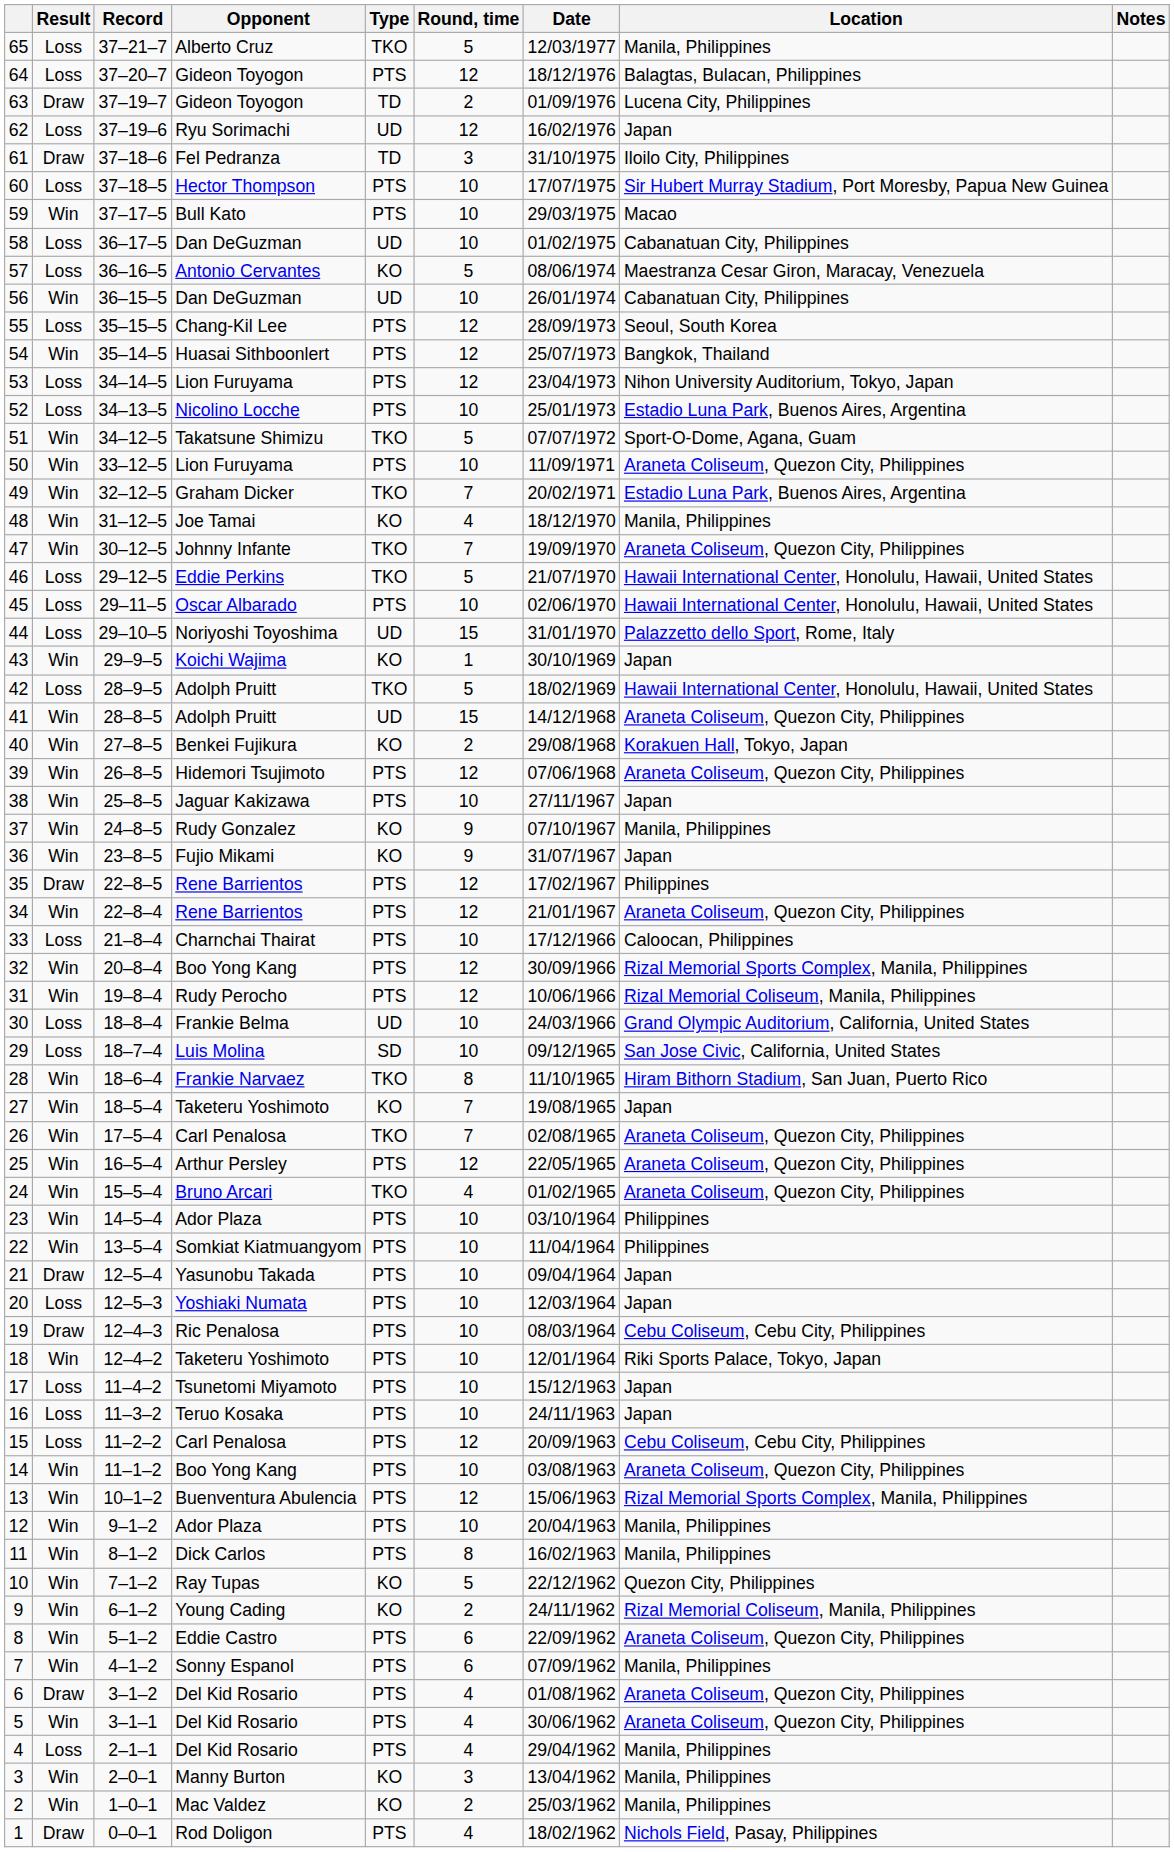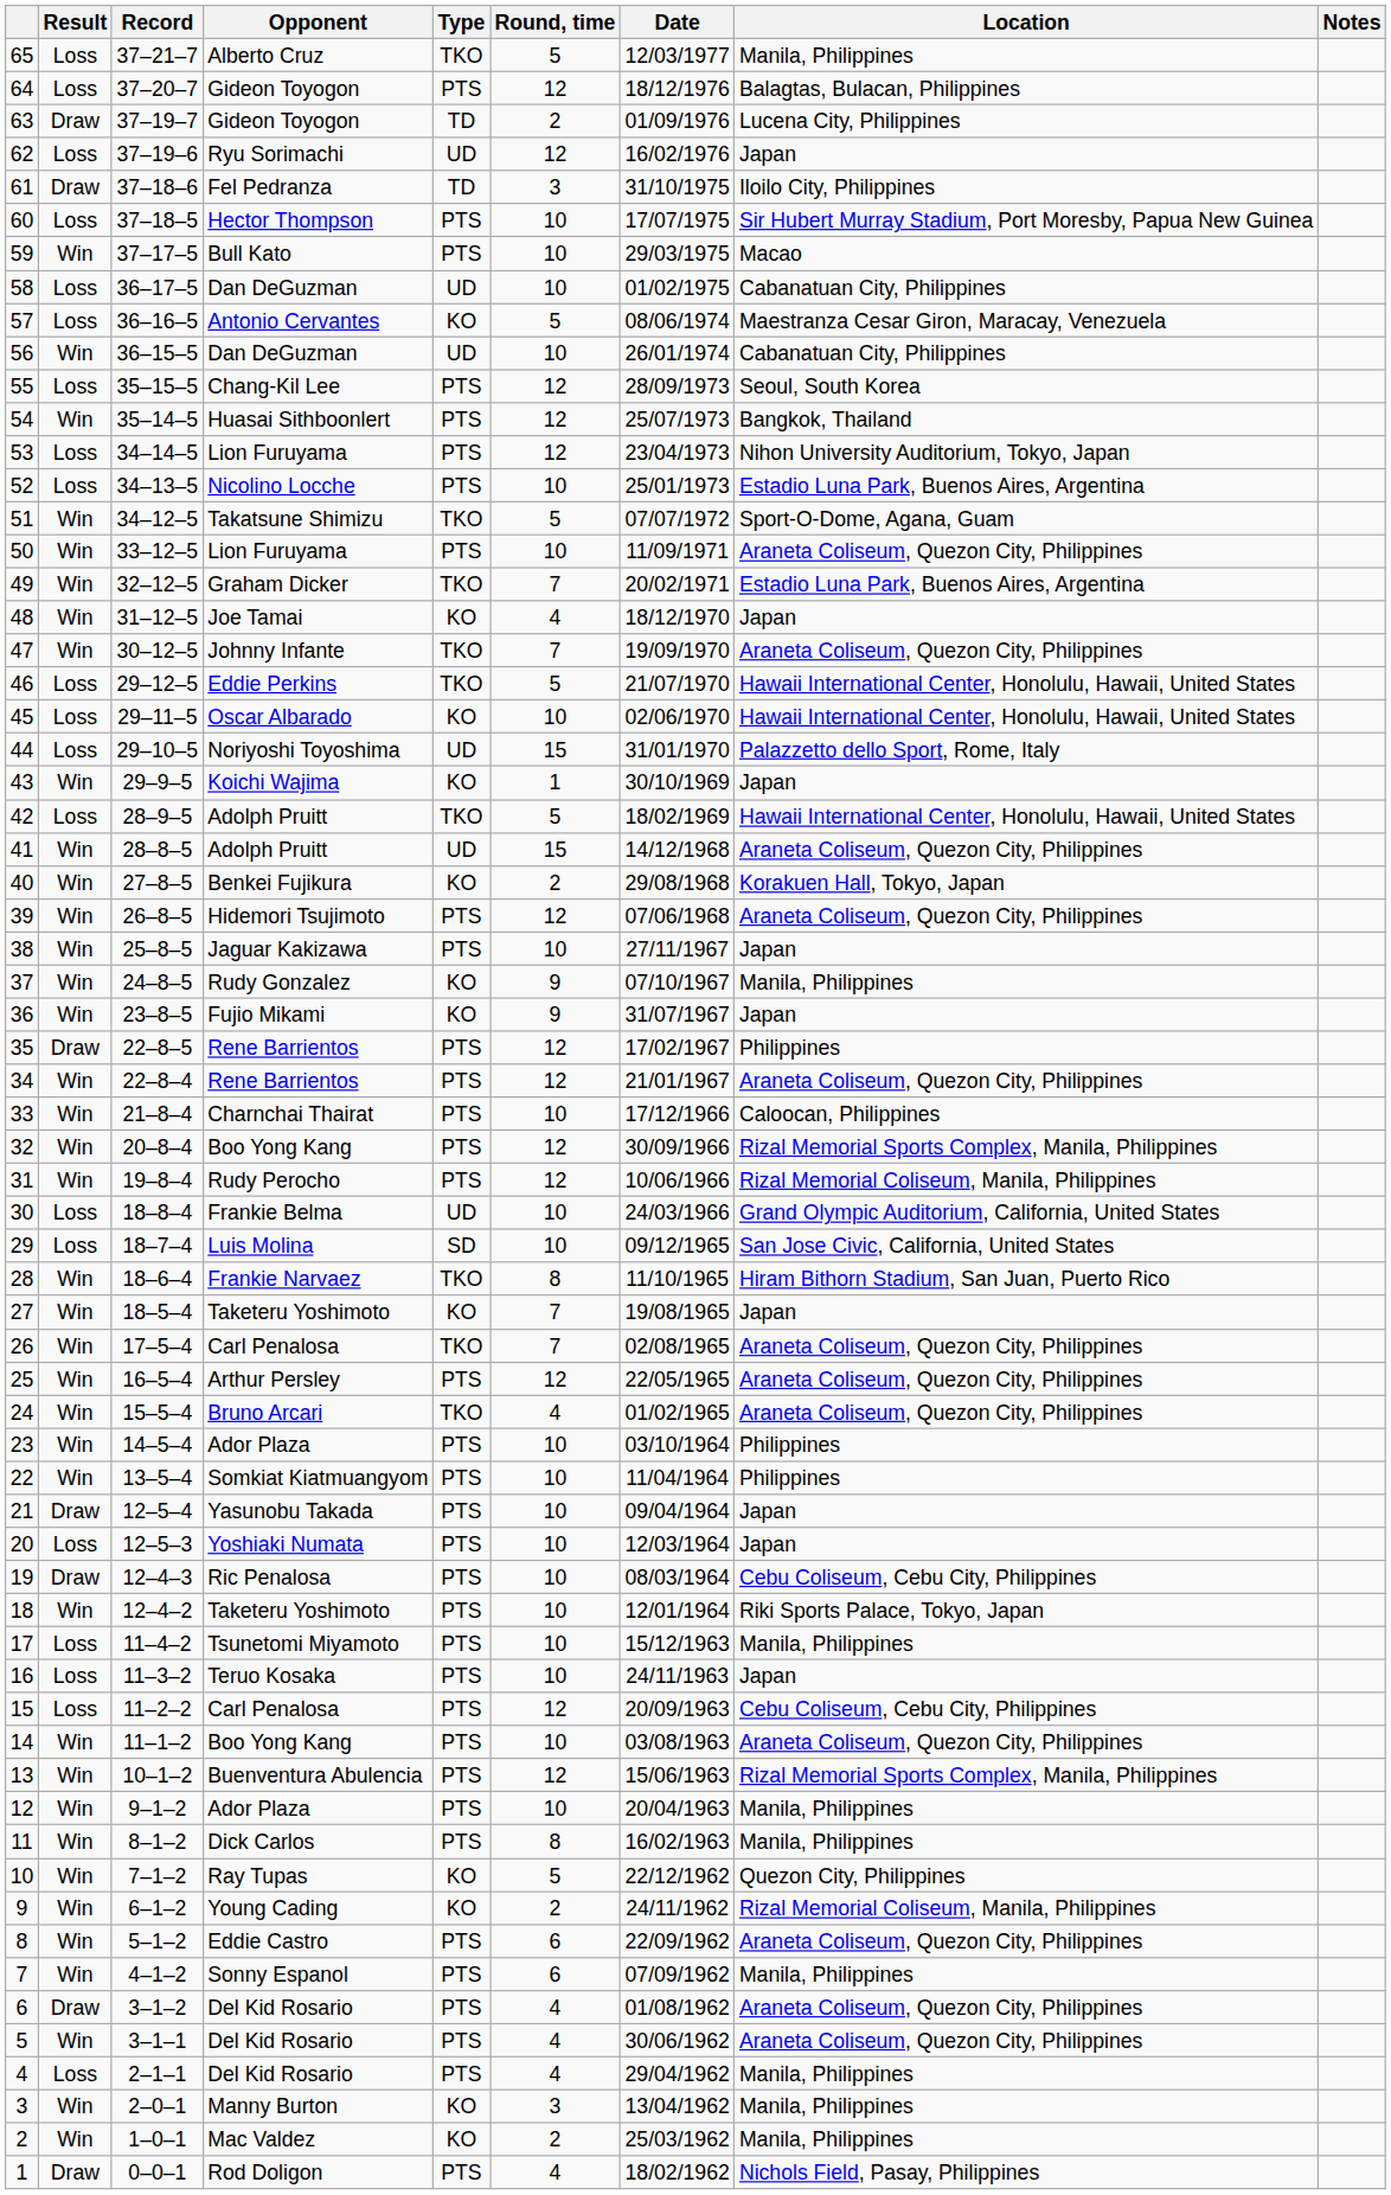 <table class="wikitable" style="text-align:center; font-size:95%">
 <tr>
 <th></th>
 <th>Result</th>
 <th>Record</th>
 <th>Opponent</th>
 <th>Type</th>
 <th>Round, time</th>
 <th>Date</th>
 <th>Location</th>
 <th>Notes</th>
 </tr>
 <tr>
 <td>65</td>
 <td>Loss</td>
 <td>37–21–7</td>
 <td align=left> Alberto Cruz</td>
 <td>TKO</td>
 <td>5</td>
 <td>12/03/1977</td>
 <td align=left> Manila, Philippines</td>
 <td align=left></td>
 </tr>
 <tr>
 <td>64</td>
 <td>Loss</td>
 <td>37–20–7</td>
 <td align=left> Gideon Toyogon</td>
 <td>PTS</td>
 <td>12</td>
 <td>18/12/1976</td>
 <td align=left> Balagtas, Bulacan, Philippines</td>
 <td align=left></td>
 </tr>
 <tr>
 <td>63</td>
 <td>Draw</td>
 <td>37–19–7</td>
 <td align=left> Gideon Toyogon</td>
 <td>TD</td>
 <td>2</td>
 <td>01/09/1976</td>
 <td align=left> Lucena City, Philippines</td>
 <td align=left></td>
 </tr>
 <tr>
 <td>62</td>
 <td>Loss</td>
 <td>37–19–6</td>
 <td align=left> Ryu Sorimachi</td>
 <td>UD</td>
 <td>12</td>
 <td>16/02/1976</td>
 <td align=left> Japan</td>
 <td align=left></td>
 </tr>
 <tr>
 <td>61</td>
 <td>Draw</td>
 <td>37–18–6</td>
 <td align=left> Fel Pedranza</td>
 <td>TD</td>
 <td>3</td>
 <td>31/10/1975</td>
 <td align=left> Iloilo City, Philippines</td>
 <td align=left></td>
 </tr>
 <tr>
 <td>60</td>
 <td>Loss</td>
 <td>37–18–5</td>
 <td align=left> <a href='#'>Hector Thompson</a></td>
 <td>PTS</td>
 <td>10</td>
 <td>17/07/1975</td>
 <td align=left> <a href='#'>Sir Hubert Murray Stadium</a>, Port Moresby, Papua New Guinea</td>
 <td align=left></td>
 </tr>
 <tr>
 <td>59</td>
 <td>Win</td>
 <td>37–17–5</td>
 <td align=left> Bull Kato</td>
 <td>PTS</td>
 <td>10</td>
 <td>29/03/1975</td>
 <td align=left> Macao</td>
 <td align=left></td>
 </tr>
 <tr>
 <td>58</td>
 <td>Loss</td>
 <td>36–17–5</td>
 <td align=left> Dan DeGuzman</td>
 <td>UD</td>
 <td>10</td>
 <td>01/02/1975</td>
 <td align=left> Cabanatuan City, Philippines</td>
 <td align=left></td>
 </tr>
 <tr>
 <td>57</td>
 <td>Loss</td>
 <td>36–16–5</td>
 <td align=left> <a href='#'>Antonio Cervantes</a></td>
 <td>KO</td>
 <td>5</td>
 <td>08/06/1974</td>
 <td align=left> Maestranza Cesar Giron, Maracay, Venezuela</td>
 <td align=left></td>
 </tr>
 <tr>
 <td>56</td>
 <td>Win</td>
 <td>36–15–5</td>
 <td align=left> Dan DeGuzman</td>
 <td>UD</td>
 <td>10</td>
 <td>26/01/1974</td>
 <td align=left> Cabanatuan City, Philippines</td>
 <td align=left></td>
 </tr>
 <tr>
 <td>55</td>
 <td>Loss</td>
 <td>35–15–5</td>
 <td align=left> Chang-Kil Lee</td>
 <td>PTS</td>
 <td>12</td>
 <td>28/09/1973</td>
 <td align=left> Seoul, South Korea</td>
 <td align=left></td>
 </tr>
 <tr>
 <td>54</td>
 <td>Win</td>
 <td>35–14–5</td>
 <td align=left> Huasai Sithboonlert</td>
 <td>PTS</td>
 <td>12</td>
 <td>25/07/1973</td>
 <td align=left> Bangkok, Thailand</td>
 <td align=left></td>
 </tr>
 <tr>
 <td>53</td>
 <td>Loss</td>
 <td>34–14–5</td>
 <td align=left> Lion Furuyama</td>
 <td>PTS</td>
 <td>12</td>
 <td>23/04/1973</td>
 <td align=left> Nihon University Auditorium, Tokyo, Japan</td>
 <td align=left></td>
 </tr>
 <tr>
 <td>52</td>
 <td>Loss</td>
 <td>34–13–5</td>
 <td align=left> <a href='#'>Nicolino Locche</a></td>
 <td>PTS</td>
 <td>10</td>
 <td>25/01/1973</td>
 <td align=left> <a href='#'>Estadio Luna Park</a>, Buenos Aires, Argentina</td>
 <td align=left></td>
 </tr>
 <tr>
 <td>51</td>
 <td>Win</td>
 <td>34–12–5</td>
 <td align=left> Takatsune Shimizu</td>
 <td>TKO</td>
 <td>5</td>
 <td>07/07/1972</td>
 <td align=left> Sport-O-Dome, Agana, Guam</td>
 <td align=left></td>
 </tr>
 <tr>
 <td>50</td>
 <td>Win</td>
 <td>33–12–5</td>
 <td align=left> Lion Furuyama</td>
 <td>PTS</td>
 <td>10</td>
 <td>11/09/1971</td>
 <td align=left> <a href='#'>Araneta Coliseum</a>, Quezon City, Philippines</td>
 <td align=left></td>
 </tr>
 <tr>
 <td>49</td>
 <td>Win</td>
 <td>32–12–5</td>
 <td align=left> Graham Dicker</td>
 <td>TKO</td>
 <td>7</td>
 <td>20/02/1971</td>
 <td align=left> <a href='#'>Estadio Luna Park</a>, Buenos Aires, Argentina</td>
 <td align=left></td>
 </tr>
 <tr>
 <td>48</td>
 <td>Win</td>
 <td>31–12–5</td>
 <td align=left> Joe Tamai</td>
 <td>KO</td>
 <td>4</td>
 <td>18/12/1970</td>
-<td align=left> Manila, Philippines</td>
+<td align=left> Japan</td>
 <td align=left></td>
 </tr>
 <tr>
 <td>47</td>
 <td>Win</td>
 <td>30–12–5</td>
 <td align=left> Johnny Infante</td>
 <td>TKO</td>
 <td>7</td>
 <td>19/09/1970</td>
 <td align=left> <a href='#'>Araneta Coliseum</a>, Quezon City, Philippines</td>
 <td align=left></td>
 </tr>
 <tr>
 <td>46</td>
 <td>Loss</td>
 <td>29–12–5</td>
 <td align=left> <a href='#'>Eddie Perkins</a></td>
 <td>TKO</td>
 <td>5</td>
 <td>21/07/1970</td>
 <td align=left> <a href='#'>Hawaii International Center</a>, Honolulu, Hawaii, United States</td>
 <td align=left></td>
 </tr>
 <tr>
 <td>45</td>
 <td>Loss</td>
 <td>29–11–5</td>
 <td align=left> <a href='#'>Oscar Albarado</a></td>
-<td>PTS</td>
+<td>KO</td>
 <td>10</td>
 <td>02/06/1970</td>
 <td align=left> <a href='#'>Hawaii International Center</a>, Honolulu, Hawaii, United States</td>
 <td align=left></td>
 </tr>
 <tr>
 <td>44</td>
 <td>Loss</td>
 <td>29–10–5</td>
 <td align=left> Noriyoshi Toyoshima</td>
 <td>UD</td>
 <td>15</td>
 <td>31/01/1970</td>
 <td align=left> <a href='#'>Palazzetto dello Sport</a>, Rome, Italy</td>
 <td align=left></td>
 </tr>
 <tr>
 <td>43</td>
 <td>Win</td>
 <td>29–9–5</td>
 <td align=left> <a href='#'>Koichi Wajima</a></td>
 <td>KO</td>
 <td>1</td>
 <td>30/10/1969</td>
 <td align=left> Japan</td>
 <td align=left></td>
 </tr>
 <tr>
 <td>42</td>
 <td>Loss</td>
 <td>28–9–5</td>
 <td align=left> Adolph Pruitt</td>
 <td>TKO</td>
 <td>5</td>
 <td>18/02/1969</td>
 <td align=left> <a href='#'>Hawaii International Center</a>, Honolulu, Hawaii, United States</td>
 <td align=left></td>
 </tr>
 <tr>
 <td>41</td>
 <td>Win</td>
 <td>28–8–5</td>
 <td align=left> Adolph Pruitt</td>
 <td>UD</td>
 <td>15</td>
 <td>14/12/1968</td>
 <td align=left> <a href='#'>Araneta Coliseum</a>, Quezon City, Philippines</td>
 <td align=left></td>
 </tr>
 <tr>
 <td>40</td>
 <td>Win</td>
 <td>27–8–5</td>
 <td align=left> Benkei Fujikura</td>
 <td>KO</td>
 <td>2</td>
 <td>29/08/1968</td>
 <td align=left> <a href='#'>Korakuen Hall</a>, Tokyo, Japan</td>
 <td align=left></td>
 </tr>
 <tr>
 <td>39</td>
 <td>Win</td>
 <td>26–8–5</td>
 <td align=left> Hidemori Tsujimoto</td>
 <td>PTS</td>
 <td>12</td>
 <td>07/06/1968</td>
 <td align=left> <a href='#'>Araneta Coliseum</a>, Quezon City, Philippines</td>
 <td align=left></td>
 </tr>
 <tr>
 <td>38</td>
 <td>Win</td>
 <td>25–8–5</td>
 <td align=left> Jaguar Kakizawa</td>
 <td>PTS</td>
 <td>10</td>
 <td>27/11/1967</td>
 <td align=left> Japan</td>
 <td align=left></td>
 </tr>
 <tr>
 <td>37</td>
 <td>Win</td>
 <td>24–8–5</td>
 <td align=left> Rudy Gonzalez</td>
 <td>KO</td>
 <td>9</td>
 <td>07/10/1967</td>
 <td align=left> Manila, Philippines</td>
 <td align=left></td>
 </tr>
 <tr>
 <td>36</td>
 <td>Win</td>
 <td>23–8–5</td>
 <td align=left> Fujio Mikami</td>
 <td>KO</td>
 <td>9</td>
 <td>31/07/1967</td>
 <td align=left> Japan</td>
 <td align=left></td>
 </tr>
 <tr>
 <td>35</td>
 <td>Draw</td>
 <td>22–8–5</td>
 <td align=left> <a href='#'>Rene Barrientos</a></td>
 <td>PTS</td>
 <td>12</td>
 <td>17/02/1967</td>
 <td align=left> Philippines</td>
 <td align=left></td>
 </tr>
 <tr>
 <td>34</td>
 <td>Win</td>
 <td>22–8–4</td>
 <td align=left> <a href='#'>Rene Barrientos</a></td>
 <td>PTS</td>
 <td>12</td>
 <td>21/01/1967</td>
 <td align=left> <a href='#'>Araneta Coliseum</a>, Quezon City, Philippines</td>
 <td align=left></td>
 </tr>
 <tr>
 <td>33</td>
-<td>Loss</td>
+<td>Win</td>
 <td>21–8–4</td>
 <td align=left> Charnchai Thairat</td>
 <td>PTS</td>
 <td>10</td>
 <td>17/12/1966</td>
 <td align=left> Caloocan, Philippines</td>
 <td align=left></td>
 </tr>
 <tr>
 <td>32</td>
 <td>Win</td>
 <td>20–8–4</td>
 <td align=left> Boo Yong Kang</td>
 <td>PTS</td>
 <td>12</td>
 <td>30/09/1966</td>
 <td align=left> <a href='#'>Rizal Memorial Sports Complex</a>, Manila, Philippines</td>
 <td align=left></td>
 </tr>
 <tr>
 <td>31</td>
 <td>Win</td>
 <td>19–8–4</td>
 <td align=left> Rudy Perocho</td>
 <td>PTS</td>
 <td>12</td>
 <td>10/06/1966</td>
 <td align=left> <a href='#'>Rizal Memorial Coliseum</a>, Manila, Philippines</td>
 <td align=left></td>
 </tr>
 <tr>
 <td>30</td>
 <td>Loss</td>
 <td>18–8–4</td>
 <td align=left> Frankie Belma</td>
 <td>UD</td>
 <td>10</td>
 <td>24/03/1966</td>
 <td align=left> <a href='#'>Grand Olympic Auditorium</a>, California, United States</td>
 <td align=left></td>
 </tr>
 <tr>
 <td>29</td>
 <td>Loss</td>
 <td>18–7–4</td>
 <td align=left> <a href='#'>Luis Molina</a></td>
 <td>SD</td>
 <td>10</td>
 <td>09/12/1965</td>
 <td align=left> <a href='#'>San Jose Civic</a>, California, United States</td>
 <td align=left></td>
 </tr>
 <tr>
 <td>28</td>
 <td>Win</td>
 <td>18–6–4</td>
 <td align=left> <a href='#'>Frankie Narvaez</a></td>
 <td>TKO</td>
 <td>8</td>
 <td>11/10/1965</td>
 <td align=left> <a href='#'>Hiram Bithorn Stadium</a>, San Juan, Puerto Rico</td>
 <td align=left></td>
 </tr>
 <tr>
 <td>27</td>
 <td>Win</td>
 <td>18–5–4</td>
 <td align=left> Taketeru Yoshimoto</td>
 <td>KO</td>
 <td>7</td>
 <td>19/08/1965</td>
 <td align=left> Japan</td>
 <td align=left></td>
 </tr>
 <tr>
 <td>26</td>
 <td>Win</td>
 <td>17–5–4</td>
 <td align=left> Carl Penalosa</td>
 <td>TKO</td>
 <td>7</td>
 <td>02/08/1965</td>
 <td align=left> <a href='#'>Araneta Coliseum</a>, Quezon City, Philippines</td>
 <td align=left></td>
 </tr>
 <tr>
 <td>25</td>
 <td>Win</td>
 <td>16–5–4</td>
 <td align=left> Arthur Persley</td>
 <td>PTS</td>
 <td>12</td>
 <td>22/05/1965</td>
 <td align=left> <a href='#'>Araneta Coliseum</a>, Quezon City, Philippines</td>
 <td align=left></td>
 </tr>
 <tr>
 <td>24</td>
 <td>Win</td>
 <td>15–5–4</td>
 <td align=left> <a href='#'>Bruno Arcari</a></td>
 <td>TKO</td>
 <td>4</td>
 <td>01/02/1965</td>
 <td align=left> <a href='#'>Araneta Coliseum</a>, Quezon City, Philippines</td>
 <td align=left></td>
 </tr>
 <tr>
 <td>23</td>
 <td>Win</td>
 <td>14–5–4</td>
 <td align=left> Ador Plaza</td>
 <td>PTS</td>
 <td>10</td>
 <td>03/10/1964</td>
 <td align=left> Philippines</td>
 <td align=left></td>
 </tr>
 <tr>
 <td>22</td>
 <td>Win</td>
 <td>13–5–4</td>
 <td align=left> Somkiat Kiatmuangyom</td>
 <td>PTS</td>
 <td>10</td>
 <td>11/04/1964</td>
 <td align=left> Philippines</td>
 <td align=left></td>
 </tr>
 <tr>
 <td>21</td>
 <td>Draw</td>
 <td>12–5–4</td>
 <td align=left> Yasunobu Takada</td>
 <td>PTS</td>
 <td>10</td>
 <td>09/04/1964</td>
 <td align=left> Japan</td>
 <td align=left></td>
 </tr>
 <tr>
 <td>20</td>
 <td>Loss</td>
 <td>12–5–3</td>
 <td align=left> <a href='#'>Yoshiaki Numata</a></td>
 <td>PTS</td>
 <td>10</td>
 <td>12/03/1964</td>
 <td align=left> Japan</td>
 <td align=left></td>
 </tr>
 <tr>
 <td>19</td>
 <td>Draw</td>
 <td>12–4–3</td>
 <td align=left> Ric Penalosa</td>
 <td>PTS</td>
 <td>10</td>
 <td>08/03/1964</td>
 <td align=left> <a href='#'>Cebu Coliseum</a>, Cebu City, Philippines</td>
 <td align=left></td>
 </tr>
 <tr>
 <td>18</td>
 <td>Win</td>
 <td>12–4–2</td>
 <td align=left> Taketeru Yoshimoto</td>
 <td>PTS</td>
 <td>10</td>
 <td>12/01/1964</td>
 <td align=left> Riki Sports Palace, Tokyo, Japan</td>
 <td align=left></td>
 </tr>
 <tr>
 <td>17</td>
 <td>Loss</td>
 <td>11–4–2</td>
 <td align=left> Tsunetomi Miyamoto</td>
 <td>PTS</td>
 <td>10</td>
 <td>15/12/1963</td>
-<td align=left> Japan</td>
+<td align=left> Manila, Philippines</td>
 <td align=left></td>
 </tr>
 <tr>
 <td>16</td>
 <td>Loss</td>
 <td>11–3–2</td>
 <td align=left> Teruo Kosaka</td>
 <td>PTS</td>
 <td>10</td>
 <td>24/11/1963</td>
 <td align=left> Japan</td>
 <td align=left></td>
 </tr>
 <tr>
 <td>15</td>
 <td>Loss</td>
 <td>11–2–2</td>
 <td align=left> Carl Penalosa</td>
 <td>PTS</td>
 <td>12</td>
 <td>20/09/1963</td>
 <td align=left> <a href='#'>Cebu Coliseum</a>, Cebu City, Philippines</td>
 <td align=left></td>
 </tr>
 <tr>
 <td>14</td>
 <td>Win</td>
 <td>11–1–2</td>
 <td align=left> Boo Yong Kang</td>
 <td>PTS</td>
 <td>10</td>
 <td>03/08/1963</td>
 <td align=left> <a href='#'>Araneta Coliseum</a>, Quezon City, Philippines</td>
 <td align=left></td>
 </tr>
 <tr>
 <td>13</td>
 <td>Win</td>
 <td>10–1–2</td>
 <td align=left> Buenventura Abulencia</td>
 <td>PTS</td>
 <td>12</td>
 <td>15/06/1963</td>
 <td align=left> <a href='#'>Rizal Memorial Sports Complex</a>, Manila, Philippines</td>
 <td align=left></td>
 </tr>
 <tr>
 <td>12</td>
 <td>Win</td>
 <td>9–1–2</td>
 <td align=left> Ador Plaza</td>
 <td>PTS</td>
 <td>10</td>
 <td>20/04/1963</td>
 <td align=left> Manila, Philippines</td>
 <td align=left></td>
 </tr>
 <tr>
 <td>11</td>
 <td>Win</td>
 <td>8–1–2</td>
 <td align=left> Dick Carlos</td>
 <td>PTS</td>
 <td>8</td>
 <td>16/02/1963</td>
 <td align=left> Manila, Philippines</td>
 <td align=left></td>
 </tr>
 <tr>
 <td>10</td>
 <td>Win</td>
 <td>7–1–2</td>
 <td align=left> Ray Tupas</td>
 <td>KO</td>
 <td>5</td>
 <td>22/12/1962</td>
 <td align=left> Quezon City, Philippines</td>
 <td align=left></td>
 </tr>
 <tr>
 <td>9</td>
 <td>Win</td>
 <td>6–1–2</td>
 <td align=left> Young Cading</td>
 <td>KO</td>
 <td>2</td>
 <td>24/11/1962</td>
 <td align=left> <a href='#'>Rizal Memorial Coliseum</a>, Manila, Philippines</td>
 <td align=left></td>
 </tr>
 <tr>
 <td>8</td>
 <td>Win</td>
 <td>5–1–2</td>
 <td align=left> Eddie Castro</td>
 <td>PTS</td>
 <td>6</td>
 <td>22/09/1962</td>
 <td align=left> <a href='#'>Araneta Coliseum</a>, Quezon City, Philippines</td>
 <td align=left></td>
 </tr>
 <tr>
 <td>7</td>
 <td>Win</td>
 <td>4–1–2</td>
 <td align=left> Sonny Espanol</td>
 <td>PTS</td>
 <td>6</td>
 <td>07/09/1962</td>
 <td align=left> Manila, Philippines</td>
 <td align=left></td>
 </tr>
 <tr>
 <td>6</td>
 <td>Draw</td>
 <td>3–1–2</td>
 <td align=left> Del Kid Rosario</td>
 <td>PTS</td>
 <td>4</td>
 <td>01/08/1962</td>
 <td align=left> <a href='#'>Araneta Coliseum</a>, Quezon City, Philippines</td>
 <td align=left></td>
 </tr>
 <tr>
 <td>5</td>
 <td>Win</td>
 <td>3–1–1</td>
 <td align=left> Del Kid Rosario</td>
 <td>PTS</td>
 <td>4</td>
 <td>30/06/1962</td>
 <td align=left> <a href='#'>Araneta Coliseum</a>, Quezon City, Philippines</td>
 <td align=left></td>
 </tr>
 <tr>
 <td>4</td>
 <td>Loss</td>
 <td>2–1–1</td>
 <td align=left> Del Kid Rosario</td>
 <td>PTS</td>
 <td>4</td>
 <td>29/04/1962</td>
 <td align=left> Manila, Philippines</td>
 <td align=left></td>
 </tr>
 <tr>
 <td>3</td>
 <td>Win</td>
 <td>2–0–1</td>
 <td align=left> Manny Burton</td>
 <td>KO</td>
 <td>3</td>
 <td>13/04/1962</td>
 <td align=left> Manila, Philippines</td>
 <td align=left></td>
 </tr>
 <tr>
 <td>2</td>
 <td>Win</td>
 <td>1–0–1</td>
 <td align=left> Mac Valdez</td>
 <td>KO</td>
 <td>2</td>
 <td>25/03/1962</td>
 <td align=left> Manila, Philippines</td>
 <td align=left></td>
 </tr>
 <tr>
 <td>1</td>
 <td>Draw</td>
 <td>0–0–1</td>
 <td align=left> Rod Doligon</td>
 <td>PTS</td>
 <td>4</td>
 <td>18/02/1962</td>
 <td align=left> <a href='#'>Nichols Field</a>, Pasay, Philippines</td>
 <td align=left></td>
 </tr>
 </table>
